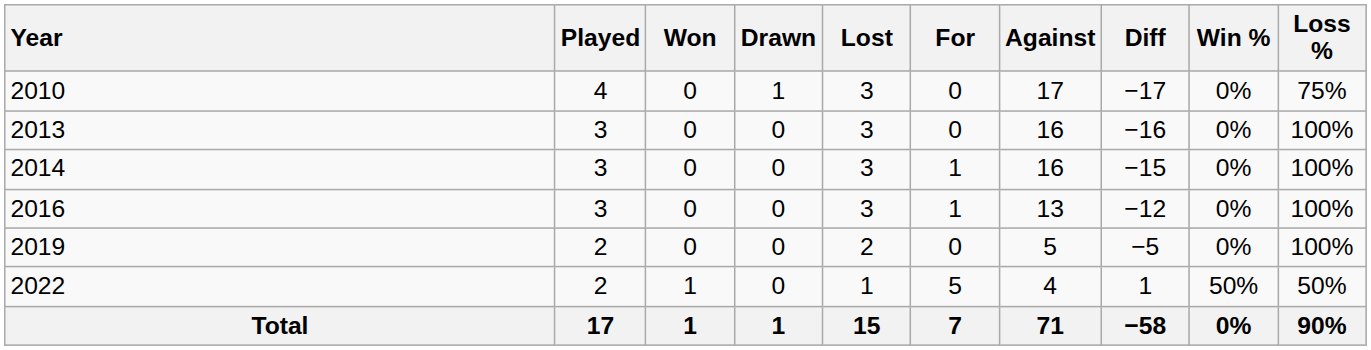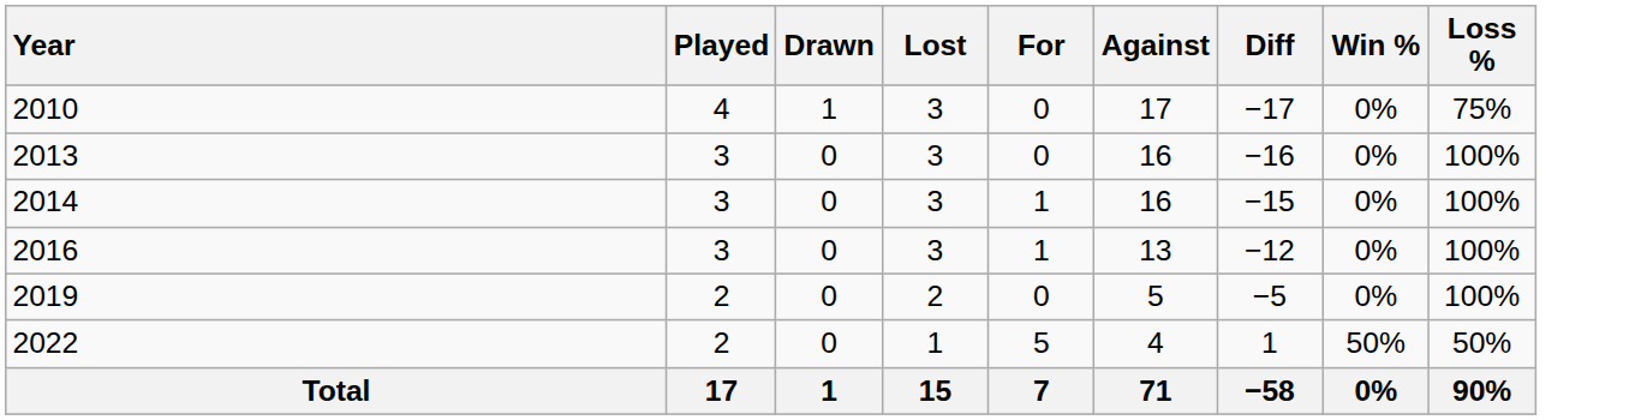 <table class="wikitable sortable" style="text-align:center;">
 <tr>
 <th style="width:350px; text-align:left;">Year</th>
 <th style="width:50px;">Played</th>
-<th style="width:50px;">Won</th>
 <th style="width:50px;">Drawn</th>
 <th style="width:50px;">Lost</th>
 <th style="width:50px;">For</th>
 <th style="width:50px;">Against</th>
 <th style="width:50px;">Diff</th>
 <th style="width:50px;">Win %</th>
 <th style="width:50px;">Loss %</th>
 </tr>
 <tr>
 <td align=left>2010</td>
 <td>4</td>
-<td>0</td>
 <td>1</td>
 <td>3</td>
 <td>0</td>
 <td>17</td>
 <td>−17</td>
 <td>0%</td>
 <td>75%</td>
 </tr>
 <tr>
 <td align=left>2013</td>
 <td>3</td>
 <td>0</td>
-<td>0</td>
 <td>3</td>
 <td>0</td>
 <td>16</td>
 <td>−16</td>
 <td>0%</td>
 <td>100%</td>
 </tr>
 <tr>
 <td align=left>2014</td>
 <td>3</td>
-<td>0</td>
 <td>0</td>
 <td>3</td>
 <td>1</td>
 <td>16</td>
 <td>−15</td>
 <td>0%</td>
 <td>100%</td>
 </tr>
 <tr>
 <td align=left>2016</td>
 <td>3</td>
 <td>0</td>
-<td>0</td>
 <td>3</td>
 <td>1</td>
 <td>13</td>
 <td>−12</td>
 <td>0%</td>
 <td>100%</td>
 </tr>
 <tr>
 <td align=left>2019</td>
 <td>2</td>
 <td>0</td>
-<td>0</td>
 <td>2</td>
 <td>0</td>
 <td>5</td>
 <td>−5</td>
 <td>0%</td>
 <td>100%</td>
 </tr>
 <tr>
 <td align=left>2022</td>
 <td>2</td>
-<td>1</td>
 <td>0</td>
 <td>1</td>
 <td>5</td>
 <td>4</td>
 <td>1</td>
 <td>50%</td>
 <td>50%</td>
 </tr>
 <tr>
 <th>Total</th>
 <th>17</th>
 <th>1</th>
-<th>1</th>
 <th>15</th>
 <th>7</th>
 <th>71</th>
 <th>−58</th>
 <th>0%</th>
 <th>90%</th>
 </tr>
 </table>
